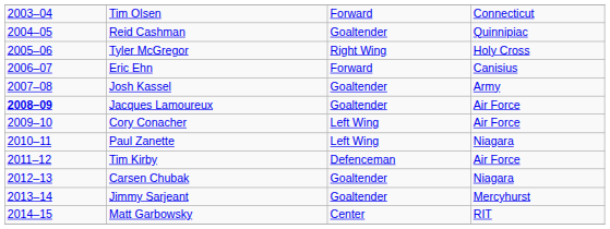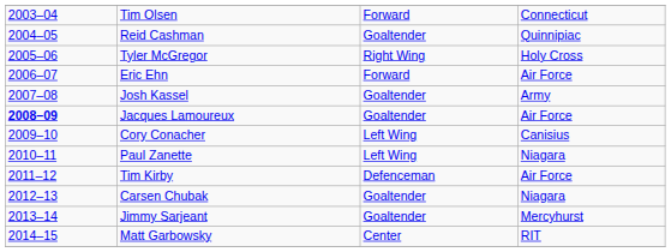 <table class="wikitable sortable"; width=66%>
 <tr>
 </tr>
 <tr>
 <td><a href='#'>2003–04</a></td>
 <td><a href='#'>Tim Olsen</a></td>
 <td><a href='#'>Forward</a></td>
 <td><a href='#'>Connecticut</a></td>
 </tr>
 <tr>
 <td><a href='#'>2004–05</a></td>
 <td><a href='#'>Reid Cashman</a></td>
 <td><a href='#'>Goaltender</a></td>
 <td><a href='#'>Quinnipiac</a></td>
 </tr>
 <tr>
 <td><a href='#'>2005–06</a></td>
 <td><a href='#'>Tyler McGregor</a></td>
 <td><a href='#'>Right Wing</a></td>
 <td><a href='#'>Holy Cross</a></td>
 </tr>
 <tr>
 <td><a href='#'>2006–07</a></td>
 <td><a href='#'>Eric Ehn</a></td>
 <td><a href='#'>Forward</a></td>
-<td><a href='#'>Canisius</a></td>
+<td><a href='#'>Air Force</a></td>
 </tr>
 <tr>
 <td><a href='#'>2007–08</a></td>
 <td><a href='#'>Josh Kassel</a></td>
 <td><a href='#'>Goaltender</a></td>
 <td><a href='#'>Army</a></td>
 </tr>
 <tr>
 <td><strong><a href='#'>2008–09</a></strong></td>
 <td><a href='#'>Jacques Lamoureux</a></td>
 <td><a href='#'>Goaltender</a></td>
 <td><a href='#'>Air Force</a></td>
 </tr>
 <tr>
 <td><a href='#'>2009–10</a></td>
 <td><a href='#'>Cory Conacher</a></td>
 <td><a href='#'>Left Wing</a></td>
-<td><a href='#'>Air Force</a></td>
+<td><a href='#'>Canisius</a></td>
 </tr>
 <tr>
 <td><a href='#'>2010–11</a></td>
 <td><a href='#'>Paul Zanette</a></td>
 <td><a href='#'>Left Wing</a></td>
 <td><a href='#'>Niagara</a></td>
 </tr>
 <tr>
 <td><a href='#'>2011–12</a></td>
 <td><a href='#'>Tim Kirby</a></td>
 <td><a href='#'>Defenceman</a></td>
 <td><a href='#'>Air Force</a></td>
 </tr>
 <tr>
 <td><a href='#'>2012–13</a></td>
 <td><a href='#'>Carsen Chubak</a></td>
 <td><a href='#'>Goaltender</a></td>
 <td><a href='#'>Niagara</a></td>
 </tr>
 <tr>
 <td><a href='#'>2013–14</a></td>
 <td><a href='#'>Jimmy Sarjeant</a></td>
 <td><a href='#'>Goaltender</a></td>
 <td><a href='#'>Mercyhurst</a></td>
 </tr>
 <tr>
 <td><a href='#'>2014–15</a></td>
 <td><a href='#'>Matt Garbowsky</a></td>
 <td><a href='#'>Center</a></td>
 <td><a href='#'>RIT</a></td>
 </tr>
 <tr>
 </tr>
 </table>
